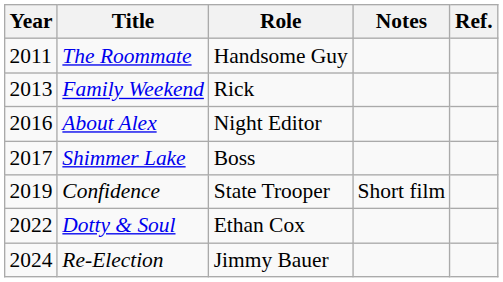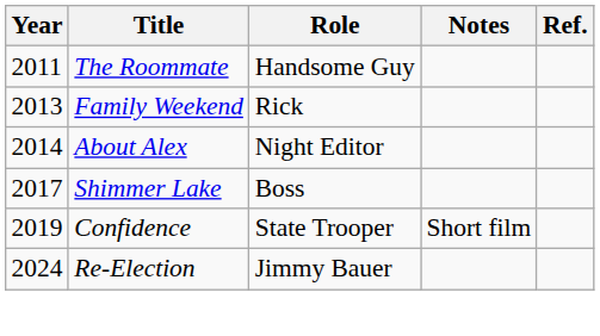 <table class="wikitable">
 <tr>
 <th>Year</th>
 <th>Title</th>
 <th>Role</th>
 <th>Notes</th>
 <th>Ref.</th>
 </tr>
 <tr>
 <td>2011</td>
 <td><em><a href='#'>The Roommate</a></em></td>
 <td>Handsome Guy</td>
 <td></td>
 <td></td>
 </tr>
 <tr>
 <td>2013</td>
 <td><em><a href='#'>Family Weekend</a></em></td>
 <td>Rick</td>
 <td></td>
 <td></td>
 </tr>
 <tr>
-<td>2016</td>
+<td>2014</td>
 <td><em><a href='#'>About Alex</a></em></td>
 <td>Night Editor</td>
 <td></td>
 <td></td>
 </tr>
 <tr>
 <td>2017</td>
 <td><em><a href='#'>Shimmer Lake</a></em></td>
 <td>Boss</td>
 <td></td>
 <td></td>
 </tr>
 <tr>
 <td>2019</td>
 <td><em>Confidence</em></td>
 <td>State Trooper</td>
 <td>Short film</td>
 <td></td>
 </tr>
 <tr>
-<td>2022</td>
-<td><em><a href='#'>Dotty & Soul</a></em></td>
-<td>Ethan Cox</td>
-<td></td>
-<td></td>
-</tr>
-<tr>
 <td>2024</td>
 <td><em>Re-Election</em></td>
 <td>Jimmy Bauer</td>
 <td></td>
 <td></td>
 </tr>
 </table>
